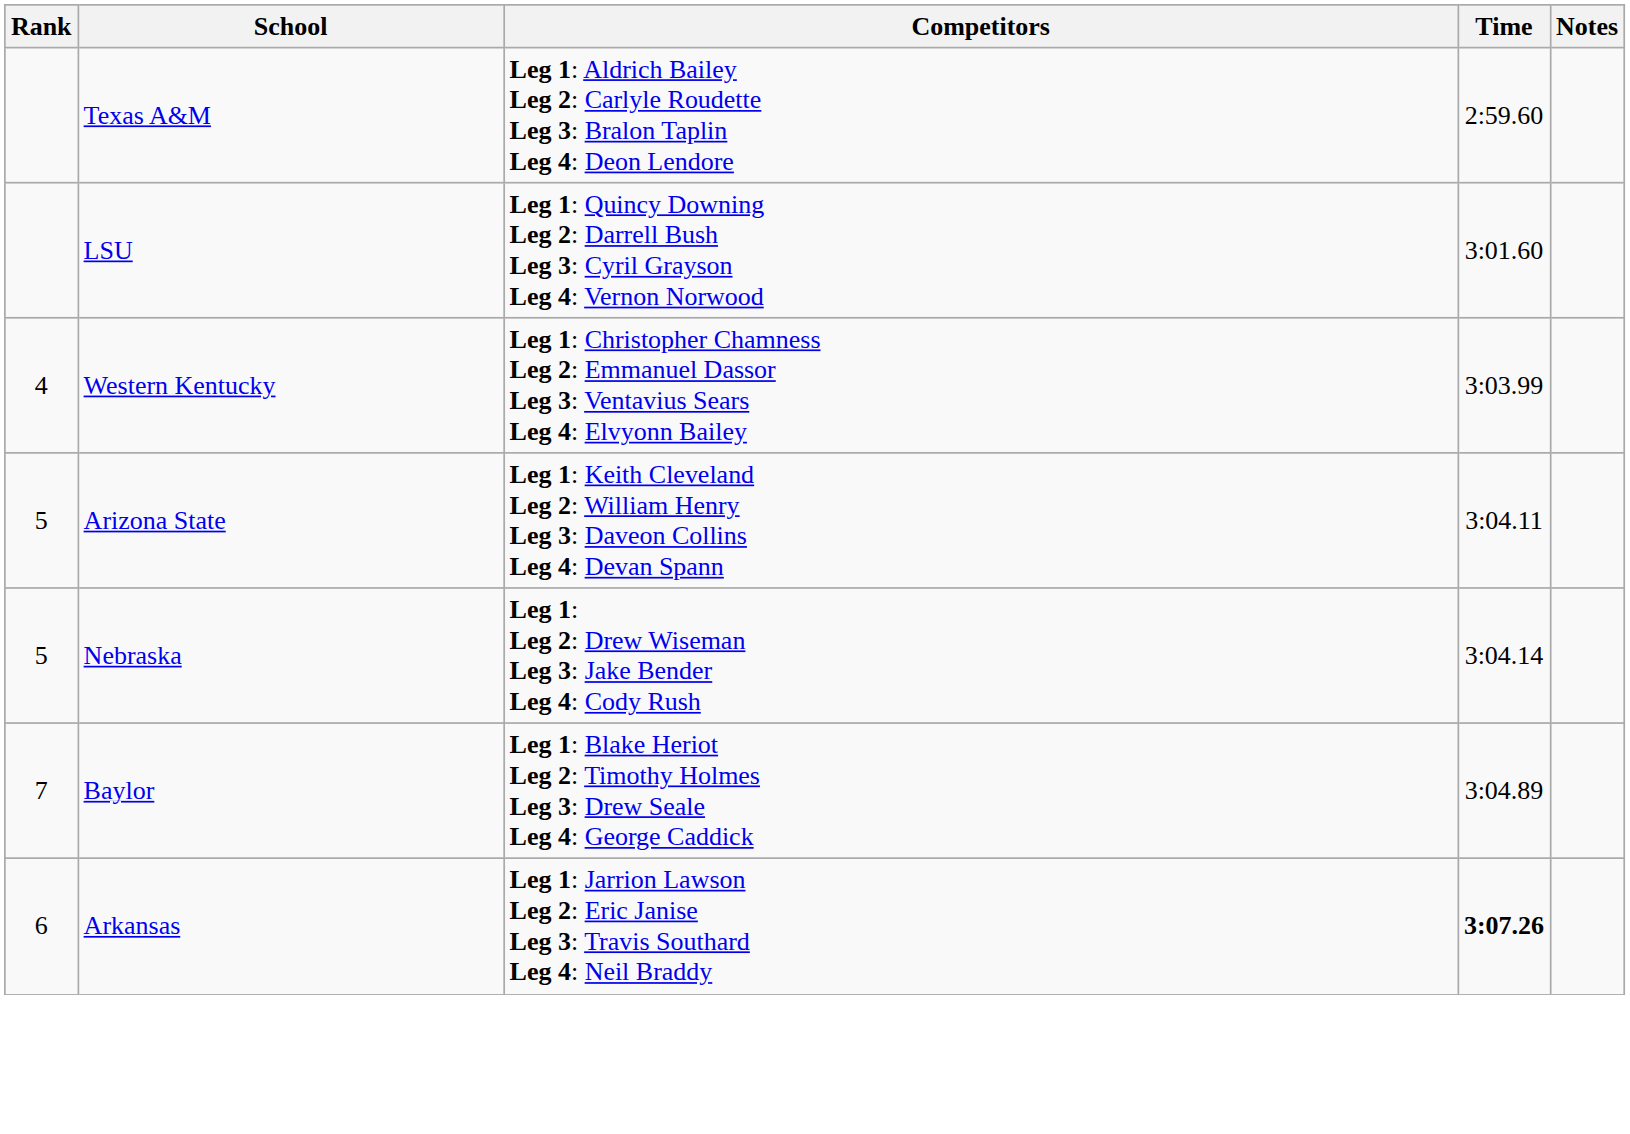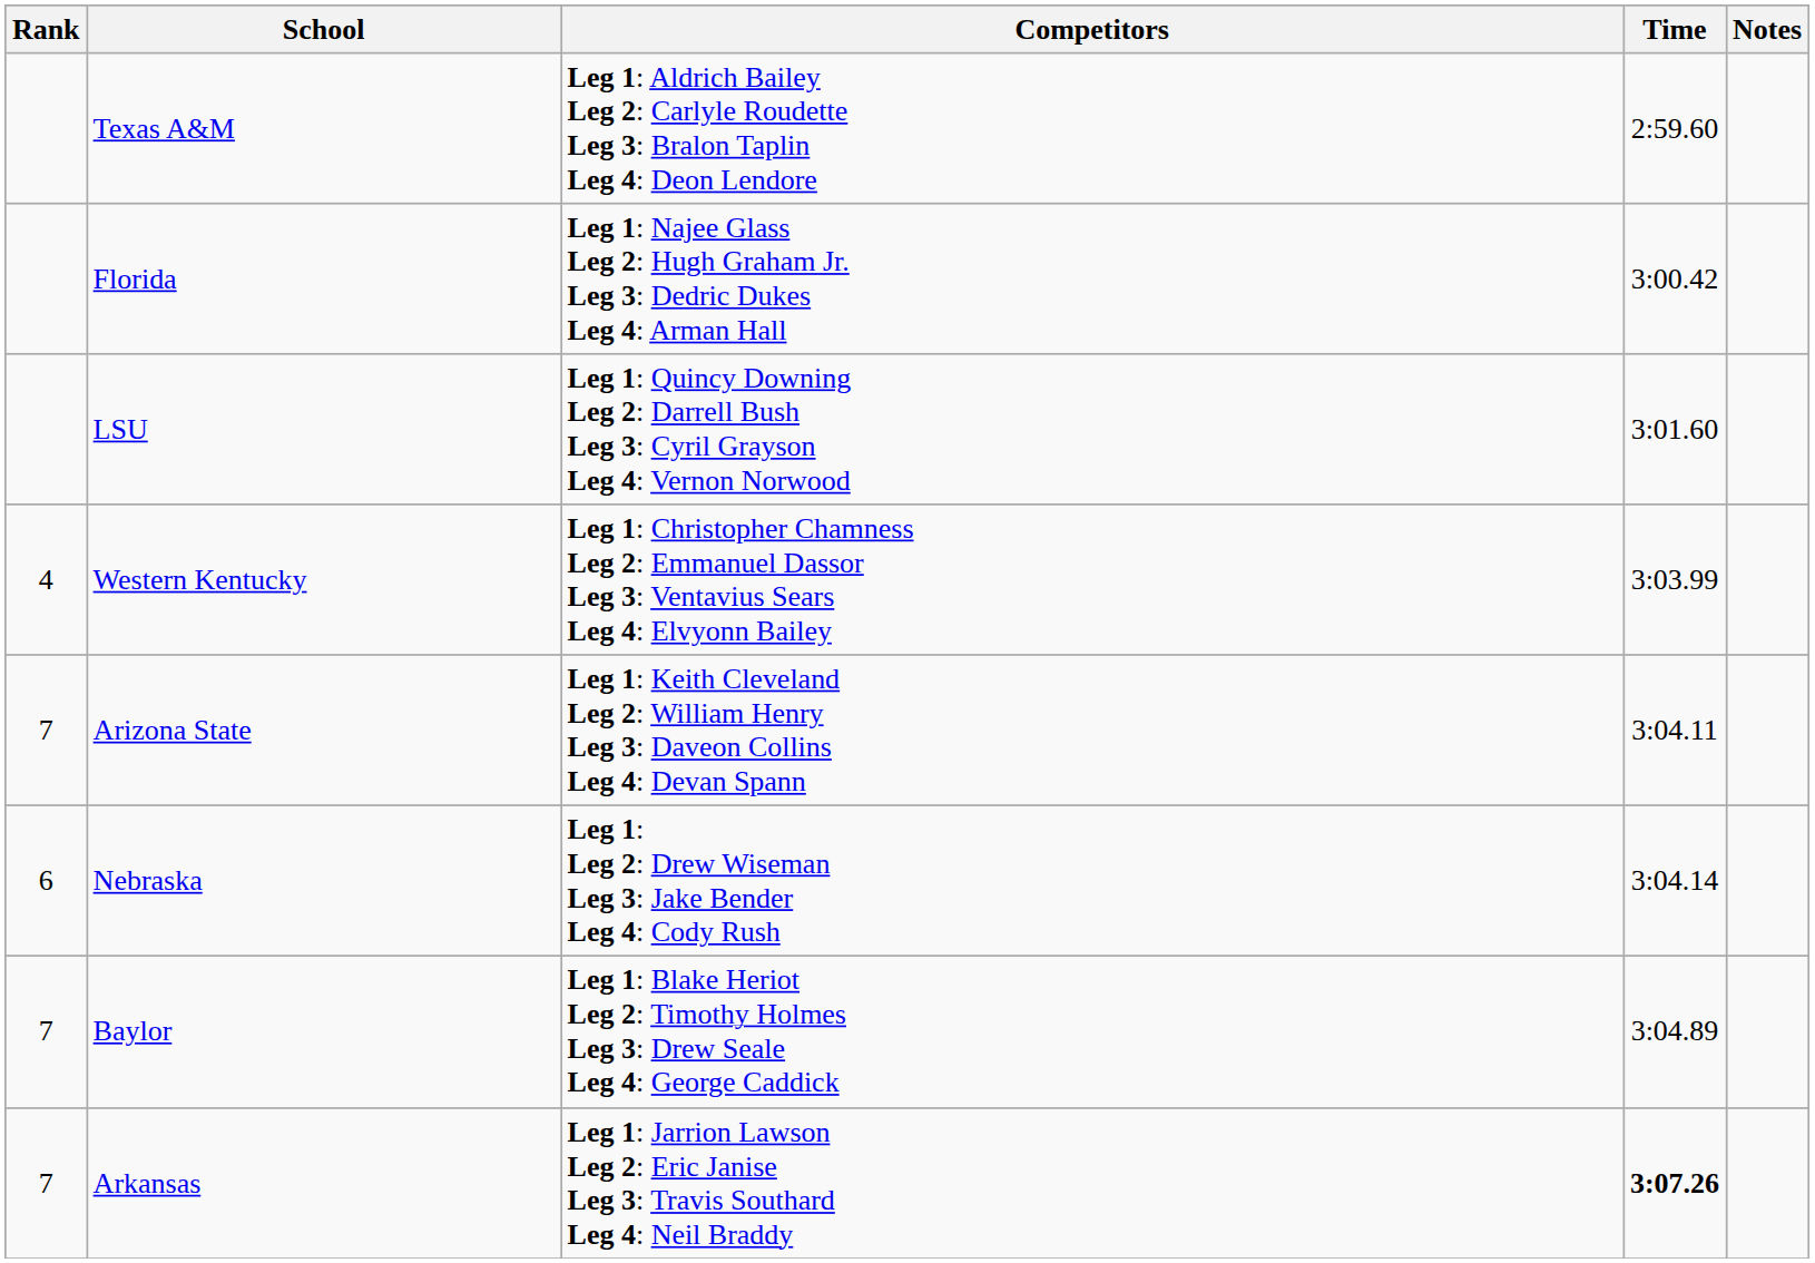 <table class="wikitable sortable" width=75% style="text-align:center; font-size:95%">
 <tr>
 <th width=15>Rank</th>
 <th width=300>School</th>
 <th width=700>Competitors</th>
 <th width=15>Time</th>
 <th width=15>Notes</th>
 </tr>
 <tr>
 <td></td>
 <td align=left><a href='#'>Texas A&M</a></td>
 <td align=left><strong>Leg 1</strong>: <a href='#'>Aldrich Bailey</a> <br> <strong>Leg 2</strong>: <a href='#'>Carlyle Roudette</a> <br> <strong>Leg 3</strong>: <a href='#'>Bralon Taplin</a> <br> <strong>Leg 4</strong>: <a href='#'>Deon Lendore</a> </td>
 <td>2:59.60</td>
 <td></td>
 </tr>
 <tr>
 <td></td>
+<td align=left><a href='#'>Florida</a></td>
+<td align=left><strong>Leg 1</strong>: <a href='#'>Najee Glass</a> <br> <strong>Leg 2</strong>: <a href='#'>Hugh Graham Jr.</a> <br> <strong>Leg 3</strong>: <a href='#'>Dedric Dukes</a> <br> <strong>Leg 4</strong>: <a href='#'>Arman Hall</a></td>
+<td>3:00.42</td>
+<td></td>
+</tr>
+<tr>
+<td></td>
 <td align=left><a href='#'>LSU</a></td>
 <td align=left><strong>Leg 1</strong>: <a href='#'>Quincy Downing</a> <br> <strong>Leg 2</strong>: <a href='#'>Darrell Bush</a> <br> <strong>Leg 3</strong>: <a href='#'>Cyril Grayson</a> <br> <strong>Leg 4</strong>: <a href='#'>Vernon Norwood</a></td>
 <td>3:01.60</td>
 <td></td>
 </tr>
 <tr>
 <td>4</td>
 <td align=left><a href='#'>Western Kentucky</a></td>
 <td align=left><strong>Leg 1</strong>: <a href='#'>Christopher Chamness</a> <br> <strong>Leg 2</strong>: <a href='#'>Emmanuel Dassor</a> <br> <strong>Leg 3</strong>: <a href='#'>Ventavius Sears</a> <br> <strong>Leg 4</strong>: <a href='#'>Elvyonn Bailey</a></td>
 <td>3:03.99</td>
 <td></td>
 </tr>
 <tr>
-<td>5</td>
+<td>7</td>
 <td align=left><a href='#'>Arizona State</a></td>
 <td align=left><strong>Leg 1</strong>: <a href='#'>Keith Cleveland</a> <br> <strong>Leg 2</strong>: <a href='#'>William Henry</a> <br> <strong>Leg 3</strong>: <a href='#'>Daveon Collins</a> <br> <strong>Leg 4</strong>: <a href='#'>Devan Spann</a></td>
 <td>3:04.11</td>
 <td></td>
 </tr>
 <tr>
-<td>5</td>
+<td>6</td>
 <td align=left><a href='#'>Nebraska</a></td>
 <td align=left><strong>Leg 1</strong>:  <br> <strong>Leg 2</strong>: <a href='#'>Drew Wiseman</a> <br> <strong>Leg 3</strong>: <a href='#'>Jake Bender</a> <br> <strong>Leg 4</strong>: <a href='#'>Cody Rush</a></td>
 <td>3:04.14</td>
 <td></td>
 </tr>
 <tr>
 <td>7</td>
 <td align=left><a href='#'>Baylor</a></td>
 <td align=left><strong>Leg 1</strong>: <a href='#'>Blake Heriot</a> <br> <strong>Leg 2</strong>: <a href='#'>Timothy Holmes</a> <br> <strong>Leg 3</strong>: <a href='#'>Drew Seale</a> <br> <strong>Leg 4</strong>: <a href='#'>George Caddick</a> </td>
 <td>3:04.89</td>
 <td></td>
 </tr>
 <tr>
-<td>6</td>
+<td>7</td>
 <td align=left><a href='#'>Arkansas</a></td>
 <td align=left><strong>Leg 1</strong>: <a href='#'>Jarrion Lawson</a> <br> <strong>Leg 2</strong>: <a href='#'>Eric Janise</a> <br> <strong>Leg 3</strong>: <a href='#'>Travis Southard</a> <br> <strong>Leg 4</strong>: <a href='#'>Neil Braddy</a></td>
 <td><strong>3:07.26</strong></td>
 <td></td>
 </tr>
 </table>
